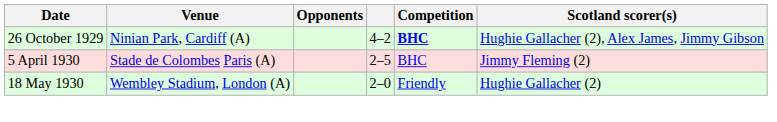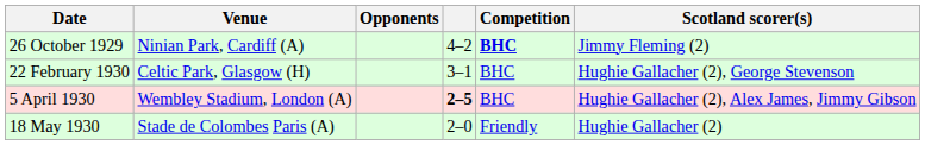 <table class="wikitable">
 <tr>
 <th>Date</th>
 <th>Venue</th>
 <th>Opponents</th>
 <th></th>
 <th>Competition</th>
 <th>Scotland scorer(s)</th>
 </tr>
 <tr bgcolor=#ddffdd>
 <td>26 October 1929</td>
 <td><a href='#'>Ninian Park</a>, <a href='#'>Cardiff</a> (A)</td>
 <td></td>
 <td align=center>4–2</td>
 <td><strong><a href='#'>BHC</a></strong></td>
-<td><a href='#'>Hughie Gallacher</a> (2), <a href='#'>Alex James</a>, <a href='#'>Jimmy Gibson</a></td>
+<td><a href='#'>Jimmy Fleming</a> (2)</td>
+</tr>
+<tr bgcolor=#ddffdd>
+<td>22 February 1930</td>
+<td><a href='#'>Celtic Park</a>, <a href='#'>Glasgow</a> (H)</td>
+<td></td>
+<td align=center>3–1</td>
+<td><a href='#'>BHC</a></td>
+<td><a href='#'>Hughie Gallacher</a> (2), <a href='#'>George Stevenson</a></td>
 </tr>
 <tr bgcolor=#ffdddd>
 <td>5 April 1930</td>
-<td><a href='#'>Stade de Colombes</a> <a href='#'>Paris</a> (A)</td>
+<td><a href='#'>Wembley Stadium</a>, <a href='#'>London</a> (A)</td>
 <td></td>
-<td align=center>2–5</td>
+<td align=center><strong>2–5</strong></td>
 <td><a href='#'>BHC</a></td>
-<td><a href='#'>Jimmy Fleming</a> (2)</td>
+<td><a href='#'>Hughie Gallacher</a> (2), <a href='#'>Alex James</a>, <a href='#'>Jimmy Gibson</a></td>
 </tr>
 <tr bgcolor=#ddffdd>
 <td>18 May 1930</td>
-<td><a href='#'>Wembley Stadium</a>, <a href='#'>London</a> (A)</td>
+<td><a href='#'>Stade de Colombes</a> <a href='#'>Paris</a> (A)</td>
 <td></td>
 <td align=center>2–0</td>
 <td><a href='#'>Friendly</a></td>
 <td><a href='#'>Hughie Gallacher</a> (2)</td>
 </tr>
 </table>
